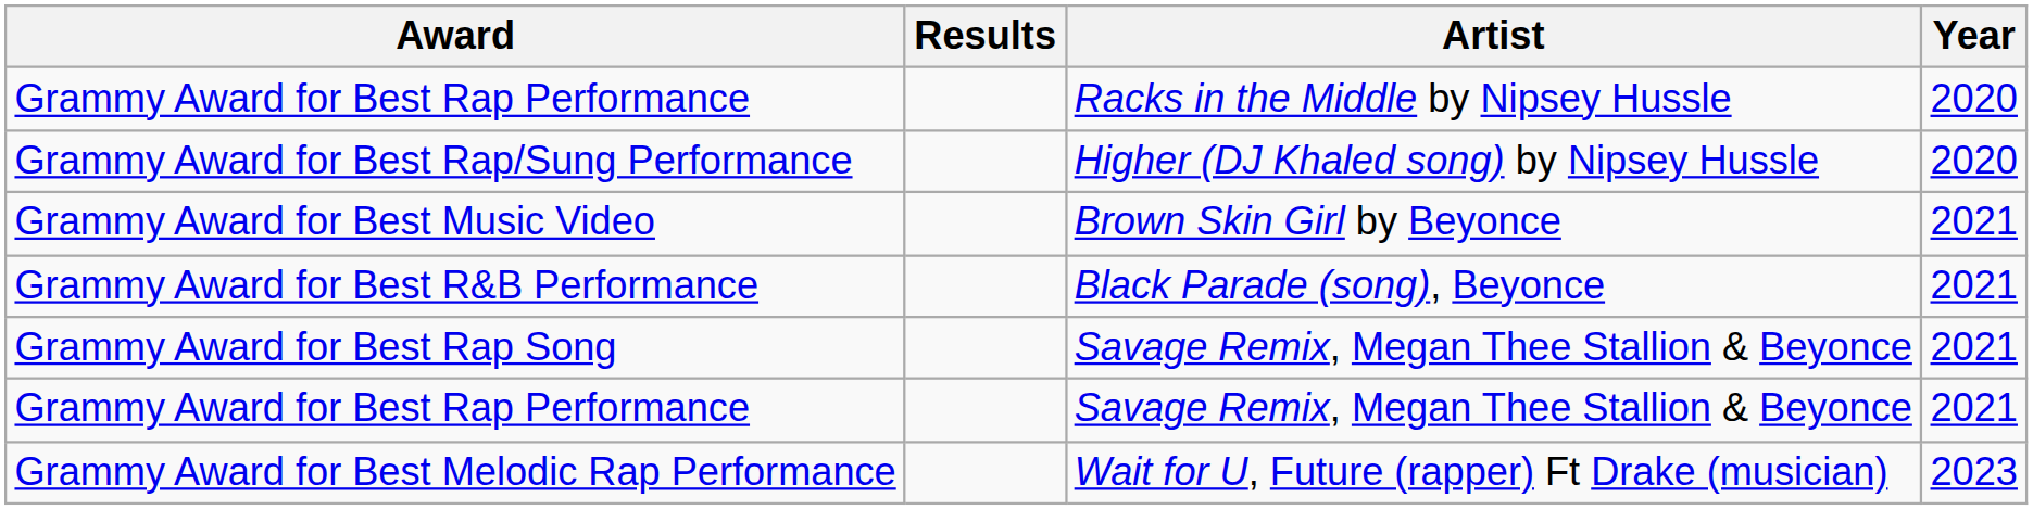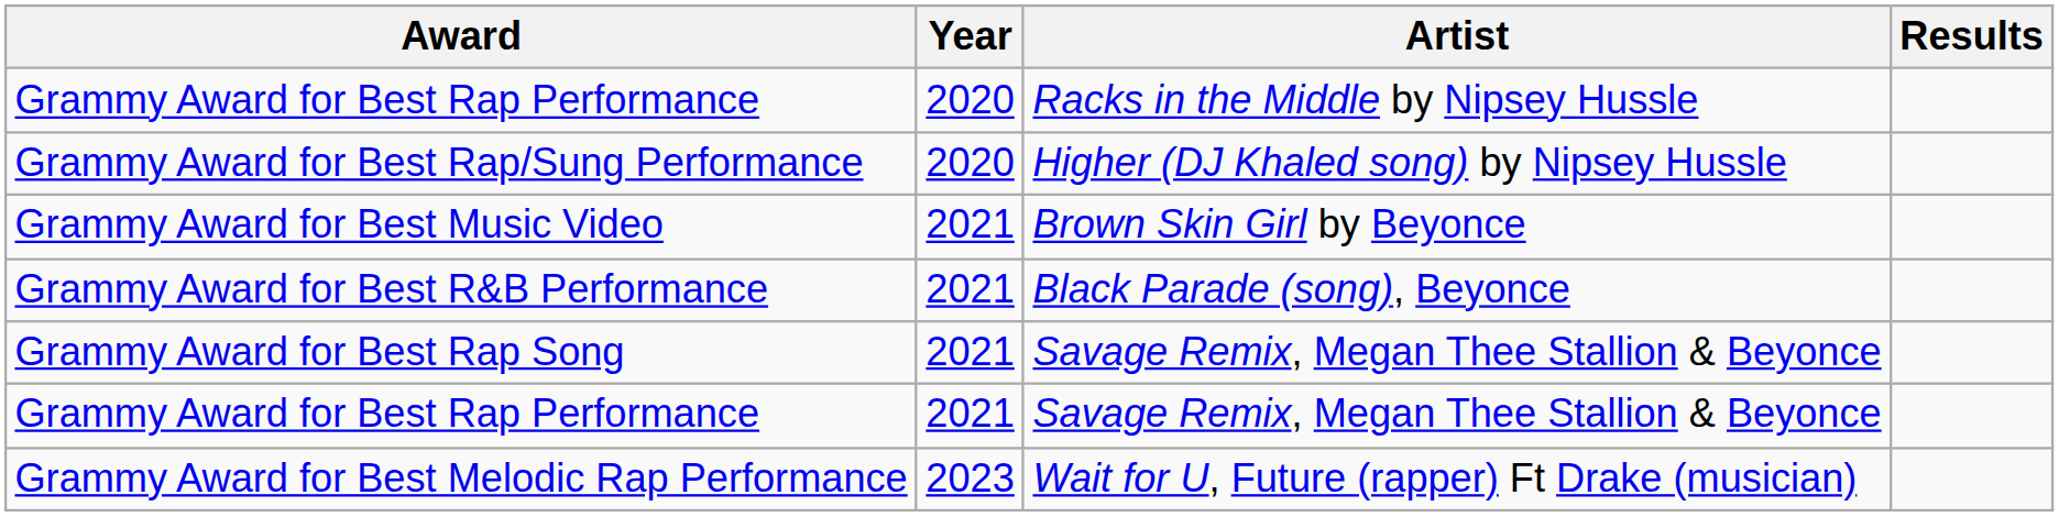 <table class="wikitable">
 <tr>
 <th>Award</th>
+<th>Year</th>
+<th>Artist</th>
 <th>Results</th>
-<th>Artist</th>
-<th>Year</th>
 </tr>
 <tr>
 <td><a href='#'>Grammy Award for Best Rap Performance</a></td>
+<td><a href='#'>2020</a></td>
+<td><em><a href='#'>Racks in the Middle</a></em> by <a href='#'>Nipsey Hussle</a></td>
 <td></td>
-<td><em><a href='#'>Racks in the Middle</a></em> by <a href='#'>Nipsey Hussle</a></td>
-<td><a href='#'>2020</a></td>
 </tr>
 <tr>
 <td><a href='#'>Grammy Award for Best Rap/Sung Performance</a></td>
+<td><a href='#'>2020</a></td>
+<td><em><a href='#'>Higher (DJ Khaled song)</a></em> by <a href='#'>Nipsey Hussle</a></td>
 <td></td>
-<td><em><a href='#'>Higher (DJ Khaled song)</a></em> by <a href='#'>Nipsey Hussle</a></td>
-<td><a href='#'>2020</a></td>
 </tr>
 <tr>
 <td><a href='#'>Grammy Award for Best Music Video</a></td>
+<td><a href='#'>2021</a></td>
+<td><em><a href='#'>Brown Skin Girl</a></em> by <a href='#'>Beyonce</a></td>
 <td></td>
-<td><em><a href='#'>Brown Skin Girl</a></em> by <a href='#'>Beyonce</a></td>
-<td><a href='#'>2021</a></td>
 </tr>
 <tr>
 <td><a href='#'>Grammy Award for Best R&B Performance</a></td>
+<td><a href='#'>2021</a></td>
+<td><em><a href='#'>Black Parade (song)</a></em>, <a href='#'>Beyonce</a></td>
 <td></td>
-<td><em><a href='#'>Black Parade (song)</a></em>, <a href='#'>Beyonce</a></td>
-<td><a href='#'>2021</a></td>
 </tr>
 <tr>
 <td><a href='#'>Grammy Award for Best Rap Song</a></td>
+<td><a href='#'>2021</a></td>
+<td><em><a href='#'>Savage Remix</a></em>, <a href='#'>Megan Thee Stallion</a> & <a href='#'>Beyonce</a></td>
 <td></td>
-<td><em><a href='#'>Savage Remix</a></em>, <a href='#'>Megan Thee Stallion</a> & <a href='#'>Beyonce</a></td>
-<td><a href='#'>2021</a></td>
 </tr>
 <tr>
 <td><a href='#'>Grammy Award for Best Rap Performance</a></td>
+<td><a href='#'>2021</a></td>
+<td><em><a href='#'>Savage Remix</a></em>, <a href='#'>Megan Thee Stallion</a> & <a href='#'>Beyonce</a></td>
 <td></td>
-<td><em><a href='#'>Savage Remix</a></em>, <a href='#'>Megan Thee Stallion</a> & <a href='#'>Beyonce</a></td>
-<td><a href='#'>2021</a></td>
 </tr>
 <tr>
 <td><a href='#'>Grammy Award for Best Melodic Rap Performance</a></td>
+<td><a href='#'>2023</a></td>
+<td><em><a href='#'>Wait for U</a></em>, <a href='#'>Future (rapper)</a> Ft <a href='#'>Drake (musician)</a></td>
 <td></td>
-<td><em><a href='#'>Wait for U</a></em>, <a href='#'>Future (rapper)</a> Ft <a href='#'>Drake (musician)</a></td>
-<td><a href='#'>2023</a></td>
 </tr>
 </table>
